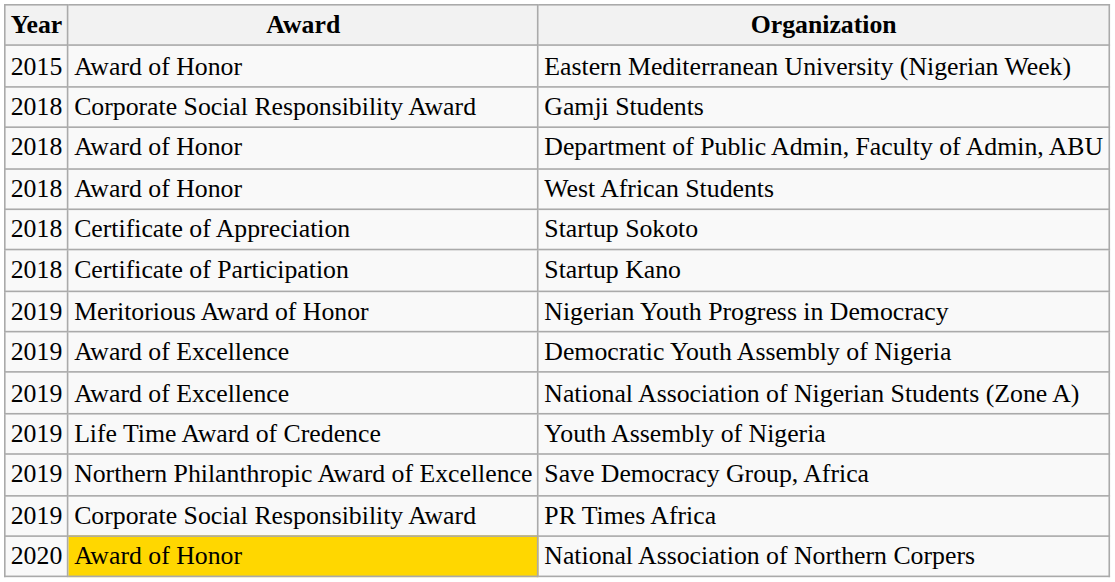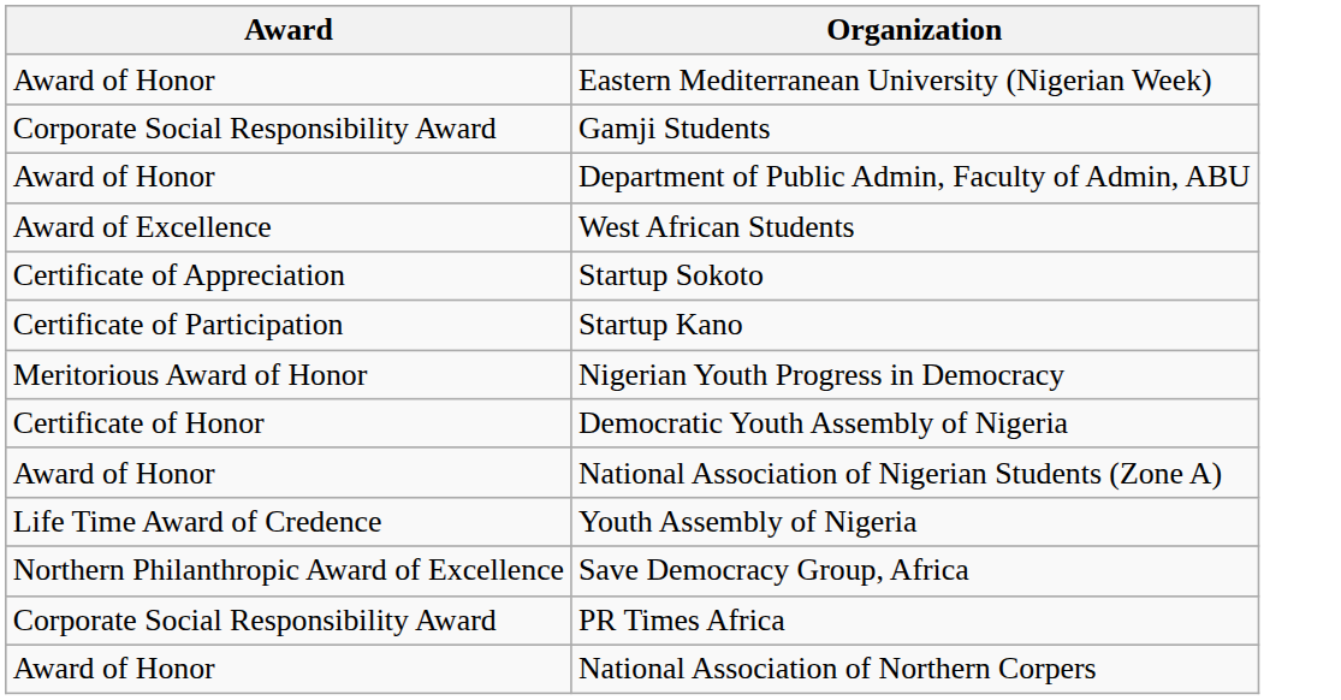 <table class="wikitable sortable">
 <tr>
-<th>Year</th>
 <th>Award</th>
 <th>Organization</th>
 </tr>
 <tr>
-<td>2015</td>
 <td>Award of Honor</td>
 <td>Eastern Mediterranean University (Nigerian Week)</td>
 </tr>
 <tr>
-<td>2018</td>
 <td>Corporate Social Responsibility Award</td>
 <td>Gamji Students</td>
 </tr>
 <tr>
-<td>2018</td>
 <td>Award of Honor</td>
 <td>Department of Public Admin, Faculty of Admin, ABU</td>
 </tr>
 <tr>
-<td>2018</td>
-<td>Award of Honor</td>
+<td>Award of Excellence</td>
 <td>West African Students</td>
 </tr>
 <tr>
-<td>2018</td>
 <td>Certificate of Appreciation</td>
 <td>Startup Sokoto</td>
 </tr>
 <tr>
-<td>2018</td>
 <td>Certificate of Participation</td>
 <td>Startup Kano</td>
 </tr>
 <tr>
-<td>2019</td>
 <td>Meritorious Award of Honor</td>
 <td>Nigerian Youth Progress in Democracy</td>
 </tr>
 <tr>
-<td>2019</td>
-<td>Award of Excellence</td>
+<td>Certificate of Honor</td>
 <td>Democratic Youth Assembly of Nigeria</td>
 </tr>
 <tr>
-<td>2019</td>
-<td>Award of Excellence</td>
+<td>Award of Honor</td>
 <td>National Association of Nigerian Students (Zone A)</td>
 </tr>
 <tr>
-<td>2019</td>
 <td>Life Time Award of Credence</td>
 <td>Youth Assembly of Nigeria</td>
 </tr>
 <tr>
-<td>2019</td>
 <td>Northern Philanthropic Award of Excellence</td>
 <td>Save Democracy Group, Africa</td>
 </tr>
 <tr>
-<td>2019</td>
 <td>Corporate Social Responsibility Award</td>
 <td>PR Times Africa</td>
 </tr>
 <tr>
-<td>2020</td>
-<td style="background: gold;">Award of Honor</td>
+<td>Award of Honor</td>
 <td>National Association of Northern Corpers</td>
 </tr>
 </table>
